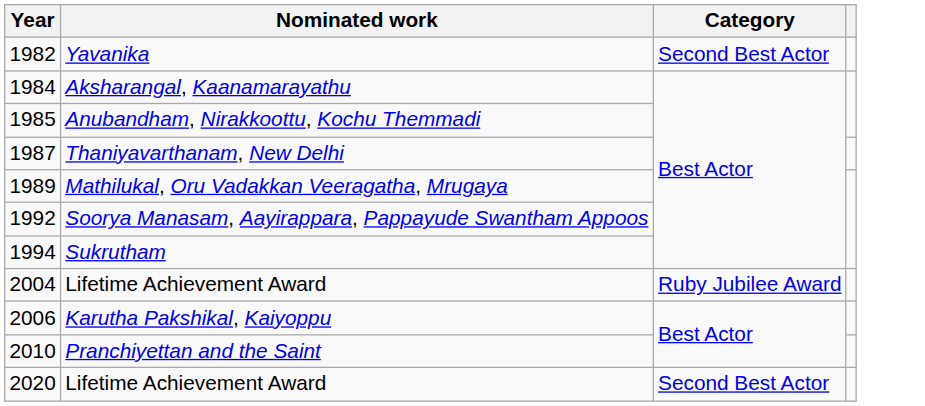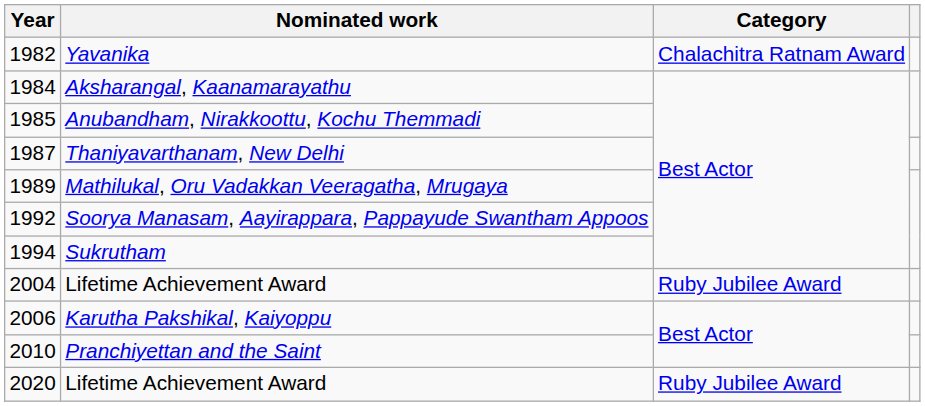 <table class="wikitable">
 <tr>
 <th>Year</th>
 <th>Nominated work</th>
 <th>Category</th>
 <th></th>
 </tr>
 <tr>
 <td>1982</td>
 <td><em><a href='#'>Yavanika</a></em></td>
-<td><a href='#'>Second Best Actor</a></td>
+<td><a href='#'>Chalachitra Ratnam Award</a></td>
 <td></td>
 </tr>
 <tr>
 <td>1984</td>
 <td><em><a href='#'>Aksharangal</a></em>, <em><a href='#'>Kaanamarayathu</a></em></td>
 <td rowspan="6"><a href='#'>Best Actor</a></td>
 <td rowspan="2"></td>
 </tr>
 <tr>
 <td>1985</td>
 <td><em><a href='#'>Anubandham</a></em>, <em><a href='#'>Nirakkoottu</a></em>, <em><a href='#'>Kochu Themmadi</a></em></td>
 </tr>
 <tr>
 <td>1987</td>
 <td><em><a href='#'>Thaniyavarthanam</a></em>, <em><a href='#'>New Delhi</a></em></td>
 <td></td>
 </tr>
 <tr>
 <td>1989</td>
 <td><em><a href='#'>Mathilukal</a></em>, <em><a href='#'>Oru Vadakkan Veeragatha</a></em>, <em><a href='#'>Mrugaya</a></em></td>
 <td rowspan="3"></td>
 </tr>
 <tr>
 <td>1992</td>
 <td><em><a href='#'>Soorya Manasam</a></em>, <em><a href='#'>Aayirappara</a></em>, <em><a href='#'>Pappayude Swantham Appoos</a></em></td>
 </tr>
 <tr>
 <td>1994</td>
 <td><em><a href='#'>Sukrutham</a></em></td>
 </tr>
 <tr>
 <td>2004</td>
 <td>Lifetime Achievement Award</td>
 <td><a href='#'>Ruby Jubilee Award</a></td>
 <td></td>
 </tr>
 <tr>
 <td>2006</td>
 <td><em><a href='#'>Karutha Pakshikal</a></em>, <em><a href='#'>Kaiyoppu</a></em></td>
 <td rowspan="2"><a href='#'>Best Actor</a></td>
 <td></td>
 </tr>
 <tr>
 <td>2010</td>
 <td><em><a href='#'>Pranchiyettan and the Saint</a></em></td>
 <td></td>
 </tr>
 <tr>
 <td>2020</td>
 <td>Lifetime Achievement Award</td>
-<td><a href='#'>Second Best Actor</a></td>
+<td><a href='#'>Ruby Jubilee Award</a></td>
 <td></td>
 </tr>
 </table>
